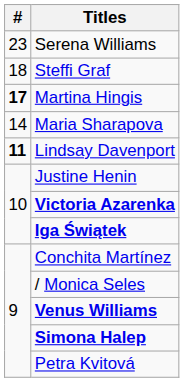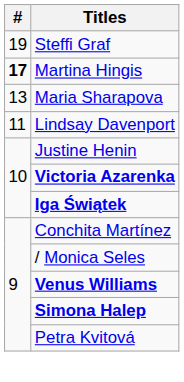 <table class="wikitable">
 <tr>
 <th>#</th>
 <th>Titles</th>
 </tr>
 <tr>
-<td>23</td>
-<td> Serena Williams</td>
-</tr>
-<tr>
-<td>18</td>
+<td>19</td>
 <td> <a href='#'>Steffi Graf</a></td>
 </tr>
 <tr>
 <td><strong>17</strong></td>
 <td> <a href='#'>Martina Hingis</a></td>
 </tr>
 <tr>
-<td>14</td>
+<td>13</td>
 <td> <a href='#'>Maria Sharapova</a></td>
 </tr>
 <tr>
-<td><strong>11</strong></td>
+<td>11</td>
 <td> <a href='#'>Lindsay Davenport</a></td>
 </tr>
 <tr>
 <td rowspan=3>10</td>
 <td> <a href='#'>Justine Henin</a></td>
 </tr>
 <tr>
 <td> <strong><a href='#'>Victoria Azarenka</a></strong></td>
 </tr>
 <tr>
 <td> <strong><a href='#'>Iga Świątek</a></strong></td>
 </tr>
 <tr>
 <td rowspan=6>9</td>
 <td> <a href='#'>Conchita Martínez</a></td>
 </tr>
 <tr>
 <td>/ <a href='#'>Monica Seles</a></td>
 </tr>
 <tr>
 <td> <strong><a href='#'>Venus Williams</a></strong></td>
 </tr>
 <tr>
 <td> <strong><a href='#'>Simona Halep</a></strong></td>
 </tr>
 <tr>
 <td> <a href='#'>Petra Kvitová</a></td>
 </tr>
 </table>
